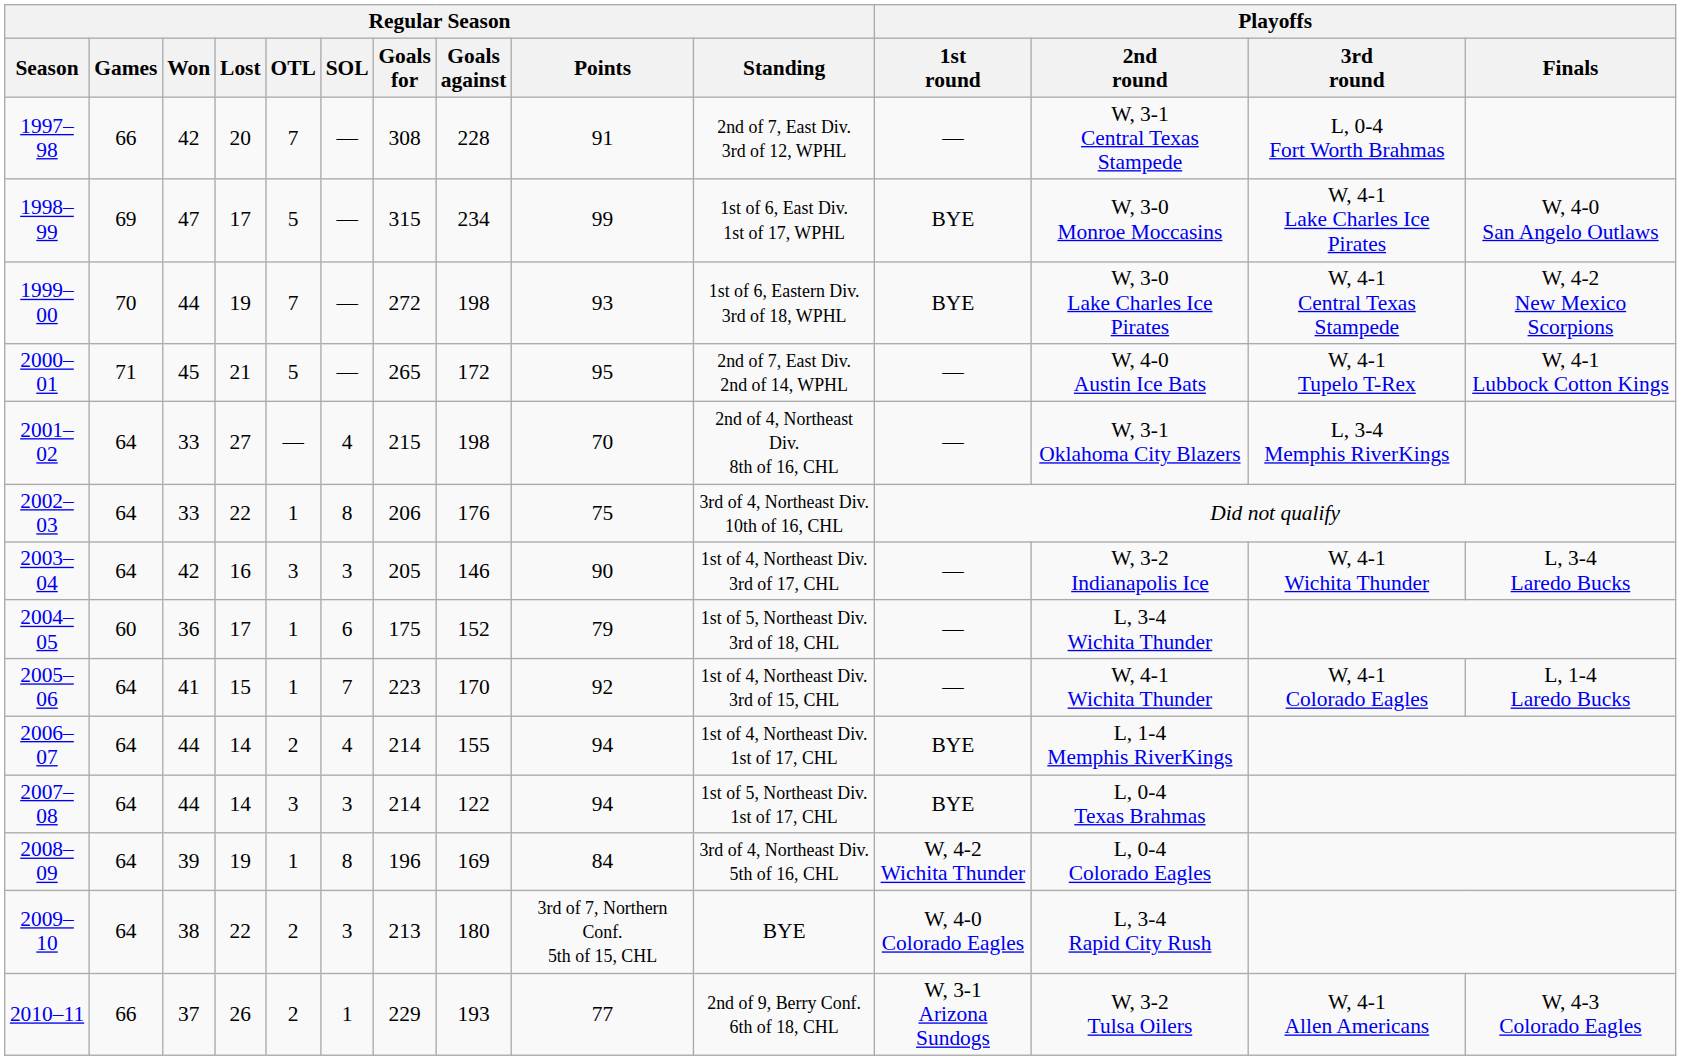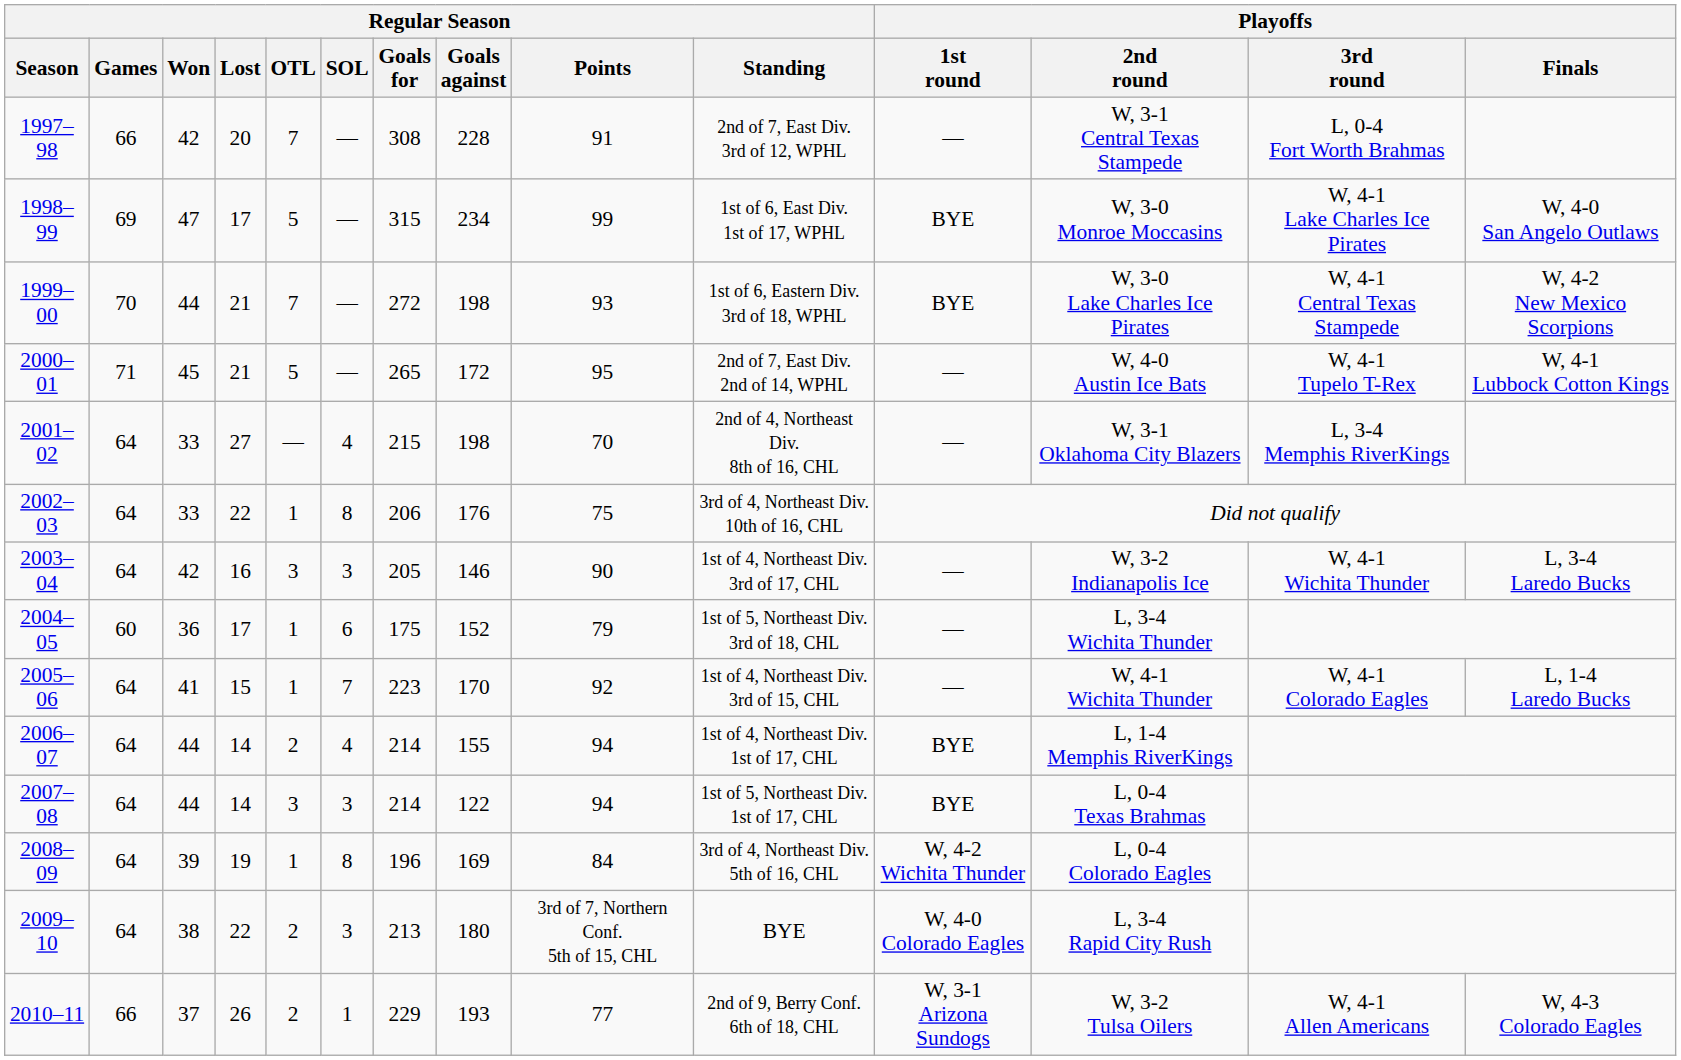 <table class="wikitable" style="text-align:center; font-size:100%">
 <tr>
 <th colspan=10>Regular Season</th>
 <th colspan=4>Playoffs</th>
 </tr>
 <tr>
 <th>Season</th>
 <th>Games</th>
 <th>Won</th>
 <th>Lost</th>
 <th>OTL</th>
 <th>SOL</th>
 <th>Goals<br>for</th>
 <th>Goals<br>against</th>
 <th>Points</th>
 <th>Standing</th>
 <th>1st<br>round</th>
 <th>2nd<br>round</th>
 <th>3rd<br>round</th>
 <th>Finals</th>
 </tr>
 <tr>
 <td><a href='#'>1997–98</a></td>
 <td>66</td>
 <td>42</td>
 <td>20</td>
 <td>7</td>
 <td>—</td>
 <td>308</td>
 <td>228</td>
 <td>91</td>
 <td><small>2nd of 7, East Div.<br>3rd of 12, WPHL</small></td>
 <td>—</td>
 <td>W, 3-1<br><a href='#'>Central Texas Stampede</a></td>
 <td>L, 0-4<br><a href='#'>Fort Worth Brahmas</a></td>
 <td></td>
 </tr>
 <tr>
 <td><a href='#'>1998–99</a></td>
 <td>69</td>
 <td>47</td>
 <td>17</td>
 <td>5</td>
 <td>—</td>
 <td>315</td>
 <td>234</td>
 <td>99</td>
 <td><small>1st of 6, East Div.<br>1st of 17, WPHL</small></td>
 <td>BYE</td>
 <td>W, 3-0<br><a href='#'>Monroe Moccasins</a></td>
 <td>W, 4-1<br><a href='#'>Lake Charles Ice Pirates</a></td>
 <td>W, 4-0<br><a href='#'>San Angelo Outlaws</a></td>
 </tr>
 <tr>
 <td><a href='#'>1999–00</a></td>
 <td>70</td>
 <td>44</td>
-<td>19</td>
+<td>21</td>
 <td>7</td>
 <td>—</td>
 <td>272</td>
 <td>198</td>
 <td>93</td>
 <td><small>1st of 6, Eastern Div.<br>3rd of 18, WPHL</small></td>
 <td>BYE</td>
 <td>W, 3-0<br><a href='#'>Lake Charles Ice Pirates</a></td>
 <td>W, 4-1<br><a href='#'>Central Texas Stampede</a></td>
 <td>W, 4-2<br><a href='#'>New Mexico Scorpions</a></td>
 </tr>
 <tr>
 <td><a href='#'>2000–01</a></td>
 <td>71</td>
 <td>45</td>
 <td>21</td>
 <td>5</td>
 <td>—</td>
 <td>265</td>
 <td>172</td>
 <td>95</td>
 <td><small>2nd of 7, East Div.<br>2nd of 14, WPHL</small></td>
 <td>—</td>
 <td>W, 4-0<br><a href='#'>Austin Ice Bats</a></td>
 <td>W, 4-1<br><a href='#'>Tupelo T-Rex</a></td>
 <td>W, 4-1<br><a href='#'>Lubbock Cotton Kings</a></td>
 </tr>
 <tr>
 <td><a href='#'>2001–02</a></td>
 <td>64</td>
 <td>33</td>
 <td>27</td>
 <td>—</td>
 <td>4</td>
 <td>215</td>
 <td>198</td>
 <td>70</td>
 <td><small>2nd of 4, Northeast Div.<br>8th of 16, CHL</small></td>
 <td>—</td>
 <td>W, 3-1<br><a href='#'>Oklahoma City Blazers</a></td>
 <td>L, 3-4<br><a href='#'>Memphis RiverKings</a></td>
 <td></td>
 </tr>
 <tr>
 <td><a href='#'>2002–03</a></td>
 <td>64</td>
 <td>33</td>
 <td>22</td>
 <td>1</td>
 <td>8</td>
 <td>206</td>
 <td>176</td>
 <td>75</td>
 <td><small>3rd of 4, Northeast Div.<br>10th of 16, CHL</small></td>
 <td colspan=4><em>Did not qualify</em></td>
 </tr>
 <tr>
 <td><a href='#'>2003–04</a></td>
 <td>64</td>
 <td>42</td>
 <td>16</td>
 <td>3</td>
 <td>3</td>
 <td>205</td>
 <td>146</td>
 <td>90</td>
 <td><small>1st of 4, Northeast Div.<br>3rd of 17, CHL</small></td>
 <td>—</td>
 <td>W, 3-2<br><a href='#'>Indianapolis Ice</a></td>
 <td>W, 4-1<br><a href='#'>Wichita Thunder</a></td>
 <td>L, 3-4<br><a href='#'>Laredo Bucks</a></td>
 </tr>
 <tr>
 <td><a href='#'>2004–05</a></td>
 <td>60</td>
 <td>36</td>
 <td>17</td>
 <td>1</td>
 <td>6</td>
 <td>175</td>
 <td>152</td>
 <td>79</td>
 <td><small>1st of 5, Northeast Div.<br>3rd of 18, CHL</small></td>
 <td>—</td>
 <td>L, 3-4<br><a href='#'>Wichita Thunder</a></td>
 <td colspan=2></td>
 </tr>
 <tr>
 <td><a href='#'>2005–06</a></td>
 <td>64</td>
 <td>41</td>
 <td>15</td>
 <td>1</td>
 <td>7</td>
 <td>223</td>
 <td>170</td>
 <td>92</td>
 <td><small>1st of 4, Northeast Div.<br>3rd of 15, CHL</small></td>
 <td>—</td>
 <td>W, 4-1<br><a href='#'>Wichita Thunder</a></td>
 <td>W, 4-1<br><a href='#'>Colorado Eagles</a></td>
 <td>L, 1-4<br><a href='#'>Laredo Bucks</a></td>
 </tr>
 <tr>
 <td><a href='#'>2006–07</a></td>
 <td>64</td>
 <td>44</td>
 <td>14</td>
 <td>2</td>
 <td>4</td>
 <td>214</td>
 <td>155</td>
 <td>94</td>
 <td><small>1st of 4, Northeast Div.<br>1st of 17, CHL</small></td>
 <td>BYE</td>
 <td>L, 1-4<br><a href='#'>Memphis RiverKings</a></td>
 <td colspan=2></td>
 </tr>
 <tr>
 <td><a href='#'>2007–08</a></td>
 <td>64</td>
 <td>44</td>
 <td>14</td>
 <td>3</td>
 <td>3</td>
 <td>214</td>
 <td>122</td>
 <td>94</td>
 <td><small>1st of 5, Northeast Div.<br>1st of 17, CHL</small></td>
 <td>BYE</td>
 <td>L, 0-4<br><a href='#'>Texas Brahmas</a></td>
 <td colspan=2></td>
 </tr>
 <tr>
 <td><a href='#'>2008–09</a></td>
 <td>64</td>
 <td>39</td>
 <td>19</td>
 <td>1</td>
 <td>8</td>
 <td>196</td>
 <td>169</td>
 <td>84</td>
 <td><small>3rd of 4, Northeast Div.<br>5th of 16, CHL</small></td>
 <td>W, 4-2<br><a href='#'>Wichita Thunder</a></td>
 <td>L, 0-4<br><a href='#'>Colorado Eagles</a></td>
 <td colspan=2></td>
 </tr>
 <tr>
 <td><a href='#'>2009–10</a></td>
 <td>64</td>
 <td>38</td>
 <td>22</td>
 <td>2</td>
 <td>3</td>
 <td>213</td>
 <td>180</td>
 <td><small>3rd of 7, Northern Conf.<br>5th of 15, CHL</small></td>
 <td>BYE</td>
 <td>W, 4-0<br><a href='#'>Colorado Eagles</a></td>
 <td>L, 3-4<br><a href='#'>Rapid City Rush</a></td>
 <td colspan=2></td>
 </tr>
 <tr>
 <td><a href='#'>2010–11</a></td>
 <td>66</td>
 <td>37</td>
 <td>26</td>
 <td>2</td>
 <td>1</td>
 <td>229</td>
 <td>193</td>
 <td>77</td>
 <td><small>2nd of 9, Berry Conf.<br>6th of 18, CHL</small></td>
 <td>W, 3-1<br><a href='#'>Arizona Sundogs</a></td>
 <td>W, 3-2<br><a href='#'>Tulsa Oilers</a></td>
 <td>W, 4-1<br><a href='#'>Allen Americans</a></td>
 <td>W, 4-3<br><a href='#'>Colorado Eagles</a></td>
 </tr>
 </table>
